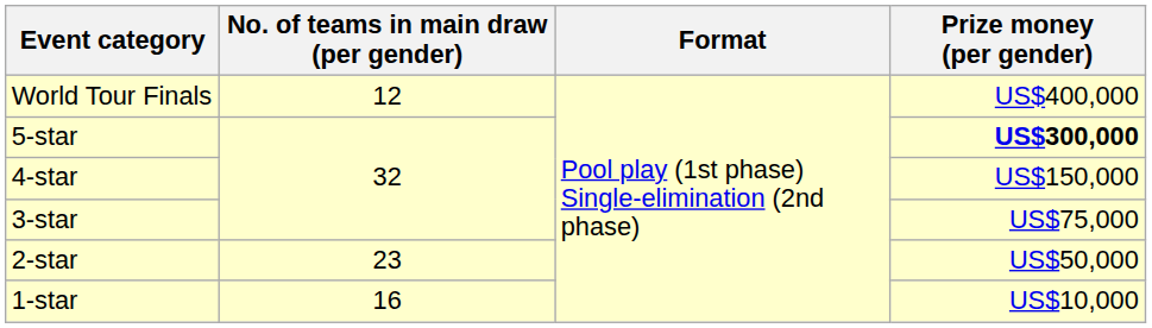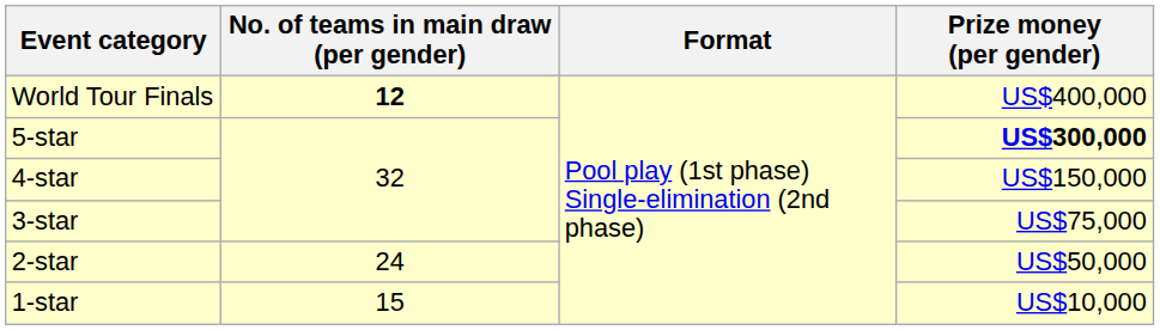 <table class="wikitable" style="background:#f7f8ff; border:gray solid 1px; border-collapse:collapse;" cellspacing="0" cellpadding="3" border="1">
 <tr>
 <th style="width:125px;">Event category</th>
 <th style="width:200px;">No. of teams in main draw (per gender)</th>
 <th style="width:200px;">Format</th>
 <th style="width:150px;">Prize money<br>(per gender)</th>
 </tr>
 <tr style="background:#ffc;">
 <td>World Tour Finals</td>
-<td style="text-align:center;">12</td>
+<td style="text-align:center;"><strong>12</strong></td>
 <td rowspan="6"><a href='#'>Pool play</a> (1st phase)<br><a href='#'>Single-elimination</a> (2nd phase)</td>
 <td style="text-align:right;"><a href='#'>US$</a>400,000</td>
 </tr>
 <tr style="background:#ffc;">
 <td>5-star</td>
 <td rowspan="3" style="text-align:center;">32</td>
 <td style="text-align:right;"><strong><a href='#'>US$</a>300,000</strong></td>
 </tr>
 <tr style="background:#ffc;">
 <td>4-star</td>
 <td style="text-align:right;"><a href='#'>US$</a>150,000</td>
 </tr>
 <tr style="background:#ffc;">
 <td>3-star</td>
 <td style="text-align:right;"><a href='#'>US$</a>75,000</td>
 </tr>
 <tr style="background:#ffc;">
 <td>2-star</td>
-<td style="text-align:center;">23</td>
+<td style="text-align:center;">24</td>
 <td style="text-align:right;"><a href='#'>US$</a>50,000</td>
 </tr>
 <tr style="background:#ffc;">
 <td>1-star</td>
-<td style="text-align:center;">16</td>
+<td style="text-align:center;">15</td>
 <td style="text-align:right;"><a href='#'>US$</a>10,000</td>
 </tr>
 </table>
